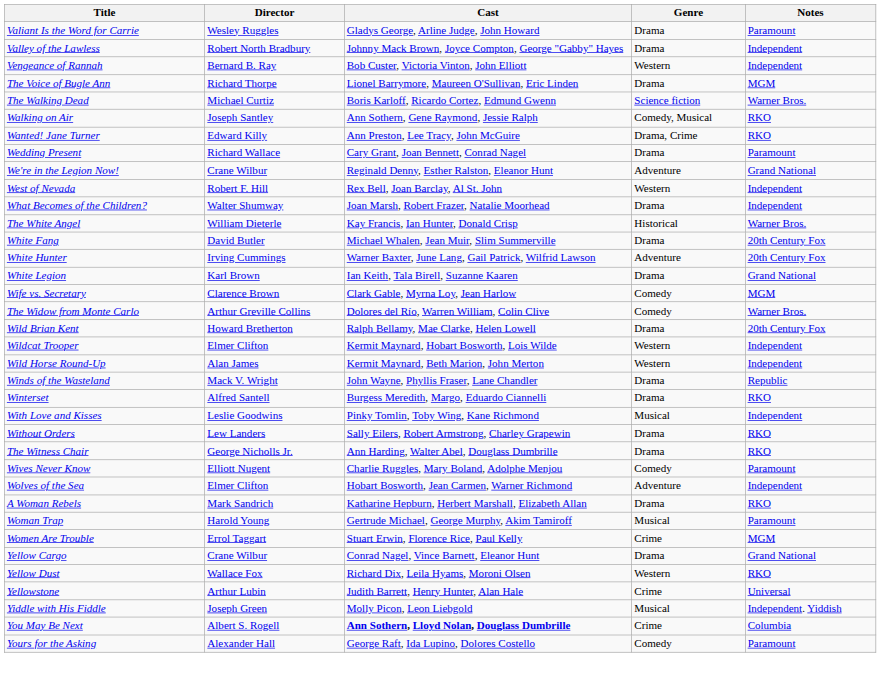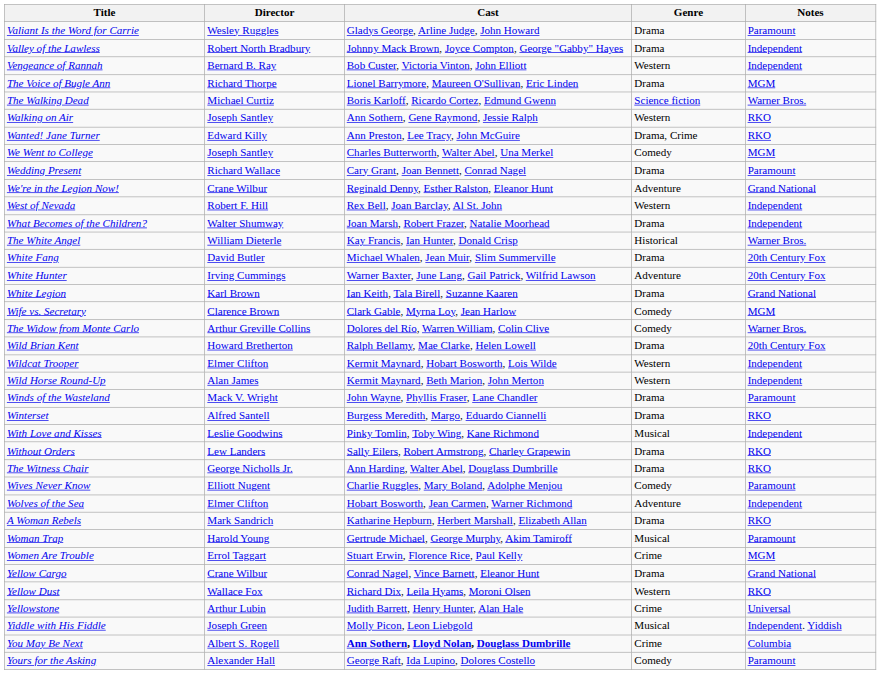 <table class="wikitable" style="width:100%;">
 <tr>
 <th style="width:23%;">Title</th>
 <th style="width:16%;">Director</th>
 <th style="width:33%;">Cast</th>
 <th style="width:13%;">Genre</th>
 <th style="width:15%;">Notes</th>
 </tr>
 <tr>
 <td><em><a href='#'>Valiant Is the Word for Carrie</a></em></td>
 <td><a href='#'>Wesley Ruggles</a></td>
 <td><a href='#'>Gladys George</a>, <a href='#'>Arline Judge</a>, <a href='#'>John Howard</a></td>
 <td>Drama</td>
 <td><a href='#'>Paramount</a></td>
 </tr>
 <tr>
 <td><em><a href='#'>Valley of the Lawless</a></em></td>
 <td><a href='#'>Robert North Bradbury</a></td>
 <td><a href='#'>Johnny Mack Brown</a>, <a href='#'>Joyce Compton</a>, <a href='#'>George "Gabby" Hayes</a></td>
 <td>Drama</td>
 <td><a href='#'>Independent</a></td>
 </tr>
 <tr>
 <td><em><a href='#'>Vengeance of Rannah</a></em></td>
 <td><a href='#'>Bernard B. Ray</a></td>
 <td><a href='#'>Bob Custer</a>, <a href='#'>Victoria Vinton</a>, <a href='#'>John Elliott</a></td>
 <td>Western</td>
 <td><a href='#'>Independent</a></td>
 </tr>
 <tr>
 <td><em><a href='#'>The Voice of Bugle Ann</a></em></td>
 <td><a href='#'>Richard Thorpe</a></td>
 <td><a href='#'>Lionel Barrymore</a>, <a href='#'>Maureen O'Sullivan</a>, <a href='#'>Eric Linden</a></td>
 <td>Drama</td>
 <td><a href='#'>MGM</a></td>
 </tr>
 <tr>
 <td><em><a href='#'>The Walking Dead</a></em></td>
 <td><a href='#'>Michael Curtiz</a></td>
 <td><a href='#'>Boris Karloff</a>, <a href='#'>Ricardo Cortez</a>, <a href='#'>Edmund Gwenn</a></td>
 <td><a href='#'>Science fiction</a></td>
 <td><a href='#'>Warner Bros.</a></td>
 </tr>
 <tr>
 <td><em><a href='#'>Walking on Air</a></em></td>
 <td><a href='#'>Joseph Santley</a></td>
 <td><a href='#'>Ann Sothern</a>, <a href='#'>Gene Raymond</a>, <a href='#'>Jessie Ralph</a></td>
-<td>Comedy, Musical</td>
+<td>Western</td>
 <td><a href='#'>RKO</a></td>
 </tr>
 <tr>
 <td><em><a href='#'>Wanted! Jane Turner</a></em></td>
 <td><a href='#'>Edward Killy</a></td>
 <td><a href='#'>Ann Preston</a>, <a href='#'>Lee Tracy</a>, <a href='#'>John McGuire</a></td>
 <td>Drama, Crime</td>
 <td><a href='#'>RKO</a></td>
+</tr>
+<tr>
+<td><em><a href='#'>We Went to College</a></em></td>
+<td><a href='#'>Joseph Santley</a></td>
+<td><a href='#'>Charles Butterworth</a>, <a href='#'>Walter Abel</a>, <a href='#'>Una Merkel</a></td>
+<td>Comedy</td>
+<td><a href='#'>MGM</a></td>
 </tr>
 <tr>
 <td><em><a href='#'>Wedding Present</a></em></td>
 <td><a href='#'>Richard Wallace</a></td>
 <td><a href='#'>Cary Grant</a>, <a href='#'>Joan Bennett</a>, <a href='#'>Conrad Nagel</a></td>
 <td>Drama</td>
 <td><a href='#'>Paramount</a></td>
 </tr>
 <tr>
 <td><em><a href='#'>We're in the Legion Now!</a></em></td>
 <td><a href='#'>Crane Wilbur</a></td>
 <td><a href='#'>Reginald Denny</a>, <a href='#'>Esther Ralston</a>, <a href='#'>Eleanor Hunt</a></td>
 <td>Adventure</td>
 <td><a href='#'>Grand National</a></td>
 </tr>
 <tr>
 <td><em><a href='#'>West of Nevada</a></em></td>
 <td><a href='#'>Robert F. Hill</a></td>
 <td><a href='#'>Rex Bell</a>, <a href='#'>Joan Barclay</a>, <a href='#'>Al St. John</a></td>
 <td>Western</td>
 <td><a href='#'>Independent</a></td>
 </tr>
 <tr>
 <td><em><a href='#'>What Becomes of the Children?</a></em></td>
 <td><a href='#'>Walter Shumway</a></td>
 <td><a href='#'>Joan Marsh</a>, <a href='#'>Robert Frazer</a>, <a href='#'>Natalie Moorhead</a></td>
 <td>Drama</td>
 <td><a href='#'>Independent</a></td>
 </tr>
 <tr>
 <td><em><a href='#'>The White Angel</a></em></td>
 <td><a href='#'>William Dieterle</a></td>
 <td><a href='#'>Kay Francis</a>, <a href='#'>Ian Hunter</a>, <a href='#'>Donald Crisp</a></td>
 <td>Historical</td>
 <td><a href='#'>Warner Bros.</a></td>
 </tr>
 <tr>
 <td><em><a href='#'>White Fang</a></em></td>
 <td><a href='#'>David Butler</a></td>
 <td><a href='#'>Michael Whalen</a>, <a href='#'>Jean Muir</a>, <a href='#'>Slim Summerville</a></td>
 <td>Drama</td>
 <td><a href='#'>20th Century Fox</a></td>
 </tr>
 <tr>
 <td><em><a href='#'>White Hunter</a></em></td>
 <td><a href='#'>Irving Cummings</a></td>
 <td><a href='#'>Warner Baxter</a>, <a href='#'>June Lang</a>, <a href='#'>Gail Patrick</a>, <a href='#'>Wilfrid Lawson</a></td>
 <td>Adventure</td>
 <td><a href='#'>20th Century Fox</a></td>
 </tr>
 <tr>
 <td><em><a href='#'>White Legion</a></em></td>
 <td><a href='#'>Karl Brown</a></td>
 <td><a href='#'>Ian Keith</a>, <a href='#'>Tala Birell</a>, <a href='#'>Suzanne Kaaren</a></td>
 <td>Drama</td>
 <td><a href='#'>Grand National</a></td>
 </tr>
 <tr>
 <td><em><a href='#'>Wife vs. Secretary</a></em></td>
 <td><a href='#'>Clarence Brown</a></td>
 <td><a href='#'>Clark Gable</a>, <a href='#'>Myrna Loy</a>, <a href='#'>Jean Harlow</a></td>
 <td>Comedy</td>
 <td><a href='#'>MGM</a></td>
 </tr>
 <tr>
 <td><em><a href='#'>The Widow from Monte Carlo</a></em></td>
 <td><a href='#'>Arthur Greville Collins</a></td>
 <td><a href='#'>Dolores del Río</a>, <a href='#'>Warren William</a>, <a href='#'>Colin Clive</a></td>
 <td>Comedy</td>
 <td><a href='#'>Warner Bros.</a></td>
 </tr>
 <tr>
 <td><em><a href='#'>Wild Brian Kent</a></em></td>
 <td><a href='#'>Howard Bretherton</a></td>
 <td><a href='#'>Ralph Bellamy</a>, <a href='#'>Mae Clarke</a>, <a href='#'>Helen Lowell</a></td>
 <td>Drama</td>
 <td><a href='#'>20th Century Fox</a></td>
 </tr>
 <tr>
 <td><em><a href='#'>Wildcat Trooper</a></em></td>
 <td><a href='#'>Elmer Clifton</a></td>
 <td><a href='#'>Kermit Maynard</a>, <a href='#'>Hobart Bosworth</a>, <a href='#'>Lois Wilde</a></td>
 <td>Western</td>
 <td><a href='#'>Independent</a></td>
 </tr>
 <tr>
 <td><em><a href='#'>Wild Horse Round-Up</a></em></td>
 <td><a href='#'>Alan James</a></td>
 <td><a href='#'>Kermit Maynard</a>, <a href='#'>Beth Marion</a>, <a href='#'>John Merton</a></td>
 <td>Western</td>
 <td><a href='#'>Independent</a></td>
 </tr>
 <tr>
 <td><em><a href='#'>Winds of the Wasteland</a></em></td>
 <td><a href='#'>Mack V. Wright</a></td>
 <td><a href='#'>John Wayne</a>, <a href='#'>Phyllis Fraser</a>, <a href='#'>Lane Chandler</a></td>
 <td>Drama</td>
-<td><a href='#'>Republic</a></td>
+<td><a href='#'>Paramount</a></td>
 </tr>
 <tr>
 <td><em><a href='#'>Winterset</a></em></td>
 <td><a href='#'>Alfred Santell</a></td>
 <td><a href='#'>Burgess Meredith</a>, <a href='#'>Margo</a>, <a href='#'>Eduardo Ciannelli</a></td>
 <td>Drama</td>
 <td><a href='#'>RKO</a></td>
 </tr>
 <tr>
 <td><em><a href='#'>With Love and Kisses</a></em></td>
 <td><a href='#'>Leslie Goodwins</a></td>
 <td><a href='#'>Pinky Tomlin</a>, <a href='#'>Toby Wing</a>, <a href='#'>Kane Richmond</a></td>
 <td>Musical</td>
 <td><a href='#'>Independent</a></td>
 </tr>
 <tr>
 <td><em><a href='#'>Without Orders</a></em></td>
 <td><a href='#'>Lew Landers</a></td>
 <td><a href='#'>Sally Eilers</a>, <a href='#'>Robert Armstrong</a>, <a href='#'>Charley Grapewin</a></td>
 <td>Drama</td>
 <td><a href='#'>RKO</a></td>
 </tr>
 <tr>
 <td><em><a href='#'>The Witness Chair</a></em></td>
 <td><a href='#'>George Nicholls Jr.</a></td>
 <td><a href='#'>Ann Harding</a>, <a href='#'>Walter Abel</a>, <a href='#'>Douglass Dumbrille</a></td>
 <td>Drama</td>
 <td><a href='#'>RKO</a></td>
 </tr>
 <tr>
 <td><em><a href='#'>Wives Never Know</a></em></td>
 <td><a href='#'>Elliott Nugent</a></td>
 <td><a href='#'>Charlie Ruggles</a>, <a href='#'>Mary Boland</a>, <a href='#'>Adolphe Menjou</a></td>
 <td>Comedy</td>
 <td><a href='#'>Paramount</a></td>
 </tr>
 <tr>
 <td><em><a href='#'>Wolves of the Sea</a></em></td>
 <td><a href='#'>Elmer Clifton</a></td>
 <td><a href='#'>Hobart Bosworth</a>, <a href='#'>Jean Carmen</a>, <a href='#'>Warner Richmond</a></td>
 <td>Adventure</td>
 <td><a href='#'>Independent</a></td>
 </tr>
 <tr>
 <td><em><a href='#'>A Woman Rebels</a></em></td>
 <td><a href='#'>Mark Sandrich</a></td>
 <td><a href='#'>Katharine Hepburn</a>, <a href='#'>Herbert Marshall</a>, <a href='#'>Elizabeth Allan</a></td>
 <td>Drama</td>
 <td><a href='#'>RKO</a></td>
 </tr>
 <tr>
 <td><em><a href='#'>Woman Trap</a></em></td>
 <td><a href='#'>Harold Young</a></td>
 <td><a href='#'>Gertrude Michael</a>, <a href='#'>George Murphy</a>, <a href='#'>Akim Tamiroff</a></td>
 <td>Musical</td>
 <td><a href='#'>Paramount</a></td>
 </tr>
 <tr>
 <td><em><a href='#'>Women Are Trouble</a></em></td>
 <td><a href='#'>Errol Taggart</a></td>
 <td><a href='#'>Stuart Erwin</a>, <a href='#'>Florence Rice</a>, <a href='#'>Paul Kelly</a></td>
 <td>Crime</td>
 <td><a href='#'>MGM</a></td>
 </tr>
 <tr>
 <td><em><a href='#'>Yellow Cargo</a></em></td>
 <td><a href='#'>Crane Wilbur</a></td>
 <td><a href='#'>Conrad Nagel</a>, <a href='#'>Vince Barnett</a>, <a href='#'>Eleanor Hunt</a></td>
 <td>Drama</td>
 <td><a href='#'>Grand National</a></td>
 </tr>
 <tr>
 <td><em><a href='#'>Yellow Dust</a></em></td>
 <td><a href='#'>Wallace Fox</a></td>
 <td><a href='#'>Richard Dix</a>, <a href='#'>Leila Hyams</a>, <a href='#'>Moroni Olsen</a></td>
 <td>Western</td>
 <td><a href='#'>RKO</a></td>
 </tr>
 <tr>
 <td><em><a href='#'>Yellowstone</a></em></td>
 <td><a href='#'>Arthur Lubin</a></td>
 <td><a href='#'>Judith Barrett</a>, <a href='#'>Henry Hunter</a>, <a href='#'>Alan Hale</a></td>
 <td>Crime</td>
 <td><a href='#'>Universal</a></td>
 </tr>
 <tr>
 <td><em><a href='#'>Yiddle with His Fiddle</a></em></td>
 <td><a href='#'>Joseph Green</a></td>
 <td><a href='#'>Molly Picon</a>, <a href='#'>Leon Liebgold</a></td>
 <td>Musical</td>
 <td><a href='#'>Independent</a>. <a href='#'>Yiddish</a></td>
 </tr>
 <tr>
 <td><em><a href='#'>You May Be Next</a></em></td>
 <td><a href='#'>Albert S. Rogell</a></td>
 <td><strong><a href='#'>Ann Sothern</a>, <a href='#'>Lloyd Nolan</a>, <a href='#'>Douglass Dumbrille</a></strong></td>
 <td>Crime</td>
 <td><a href='#'>Columbia</a></td>
 </tr>
 <tr>
 <td><em><a href='#'>Yours for the Asking</a></em></td>
 <td><a href='#'>Alexander Hall</a></td>
 <td><a href='#'>George Raft</a>, <a href='#'>Ida Lupino</a>, <a href='#'>Dolores Costello</a></td>
 <td>Comedy</td>
 <td><a href='#'>Paramount</a></td>
 </tr>
 </table>
